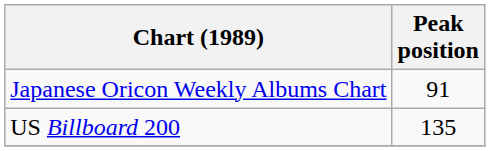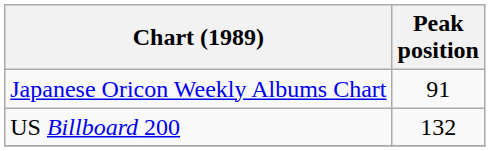 <table class="wikitable">
 <tr>
 <th>Chart (1989)</th>
 <th>Peak<br>position</th>
 </tr>
 <tr>
 <td><a href='#'>Japanese Oricon Weekly Albums Chart</a></td>
 <td align="center">91</td>
 </tr>
 <tr>
 <td>US <a href='#'><em>Billboard</em> 200</a></td>
-<td align="center">135</td>
+<td align="center">132</td>
 </tr>
 <tr>
 </tr>
 </table>
